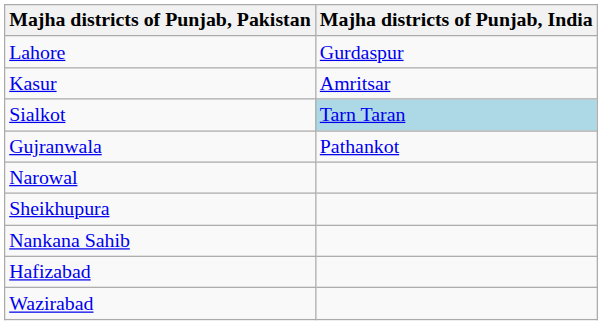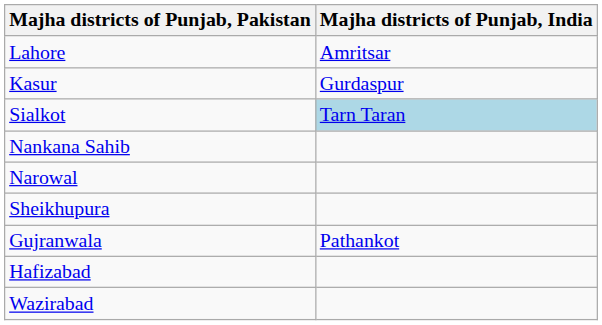 <table class="wikitable">
 <tr>
 <th>Majha districts of Punjab, Pakistan</th>
 <th>Majha districts of Punjab, India</th>
 </tr>
 <tr>
 <td><a href='#'>Lahore</a></td>
-<td><a href='#'>Gurdaspur</a></td>
+<td><a href='#'>Amritsar</a></td>
 </tr>
 <tr>
 <td><a href='#'>Kasur</a></td>
-<td><a href='#'>Amritsar</a></td>
+<td><a href='#'>Gurdaspur</a></td>
 </tr>
 <tr>
 <td><a href='#'>Sialkot</a></td>
 <td style="background: lightblue;"><a href='#'>Tarn Taran</a></td>
 </tr>
 <tr>
-<td><a href='#'>Gujranwala</a></td>
-<td><a href='#'>Pathankot</a></td>
+<td><a href='#'>Nankana Sahib</a></td>
+<td></td>
 </tr>
 <tr>
 <td><a href='#'>Narowal</a></td>
 <td></td>
 </tr>
 <tr>
 <td><a href='#'>Sheikhupura</a></td>
 <td></td>
 </tr>
 <tr>
-<td><a href='#'>Nankana Sahib</a></td>
-<td></td>
+<td><a href='#'>Gujranwala</a></td>
+<td><a href='#'>Pathankot</a></td>
 </tr>
 <tr>
 <td><a href='#'>Hafizabad</a></td>
 <td></td>
 </tr>
 <tr>
 <td><a href='#'>Wazirabad</a></td>
 <td></td>
 </tr>
 </table>
